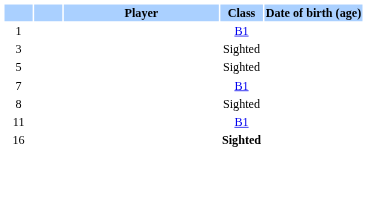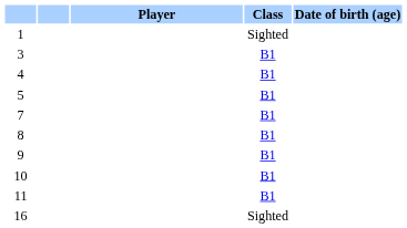 <table class="sortable" border="0" cellspacing="2" cellpadding="2">
 <tr style="background-color:#AAD0FF">
 <th width=8%></th>
 <th width=8%></th>
 <th width=44%>Player</th>
 <th width=12%>Class</th>
 <th width=28%>Date of birth (age)</th>
 </tr>
 <tr>
 <td style="text-align: center;">1</td>
 <td style="text-align: center;"></td>
 <td></td>
-<td style="text-align: center;"><a href='#'>B1</a></td>
+<td style="text-align: center;">Sighted</td>
 <td></td>
 </tr>
 <tr>
 <td style="text-align: center;">3</td>
 <td style="text-align: center;"></td>
 <td></td>
-<td style="text-align: center;">Sighted</td>
+<td style="text-align: center;"><a href='#'>B1</a></td>
+<td></td>
+</tr>
+<tr>
+<td style="text-align: center;">4</td>
+<td style="text-align: center;"></td>
+<td></td>
+<td style="text-align: center;"><a href='#'>B1</a></td>
 <td></td>
 </tr>
 <tr>
 <td style="text-align: center;">5</td>
 <td style="text-align: center;"></td>
 <td></td>
-<td style="text-align: center;">Sighted</td>
+<td style="text-align: center;"><a href='#'>B1</a></td>
 <td></td>
 </tr>
 <tr>
 <td style="text-align: center;">7</td>
 <td style="text-align: center;"></td>
 <td></td>
 <td style="text-align: center;"><a href='#'>B1</a></td>
 <td></td>
 </tr>
 <tr>
 <td style="text-align: center;">8</td>
 <td style="text-align: center;"></td>
 <td></td>
-<td style="text-align: center;">Sighted</td>
+<td style="text-align: center;"><a href='#'>B1</a></td>
+<td></td>
+</tr>
+<tr>
+<td style="text-align: center;">9</td>
+<td style="text-align: center;"></td>
+<td></td>
+<td style="text-align: center;"><a href='#'>B1</a></td>
+<td></td>
+</tr>
+<tr>
+<td style="text-align: center;">10</td>
+<td style="text-align: center;"></td>
+<td></td>
+<td style="text-align: center;"><a href='#'>B1</a></td>
 <td></td>
 </tr>
 <tr>
 <td style="text-align: center;">11</td>
 <td style="text-align: center;"></td>
 <td></td>
 <td style="text-align: center;"><a href='#'>B1</a></td>
 <td></td>
 </tr>
 <tr>
 <td style="text-align: center;">16</td>
 <td style="text-align: center;"></td>
 <td></td>
-<td style="text-align: center;"><strong>Sighted</strong></td>
+<td style="text-align: center;">Sighted</td>
 <td></td>
 </tr>
 </table>
